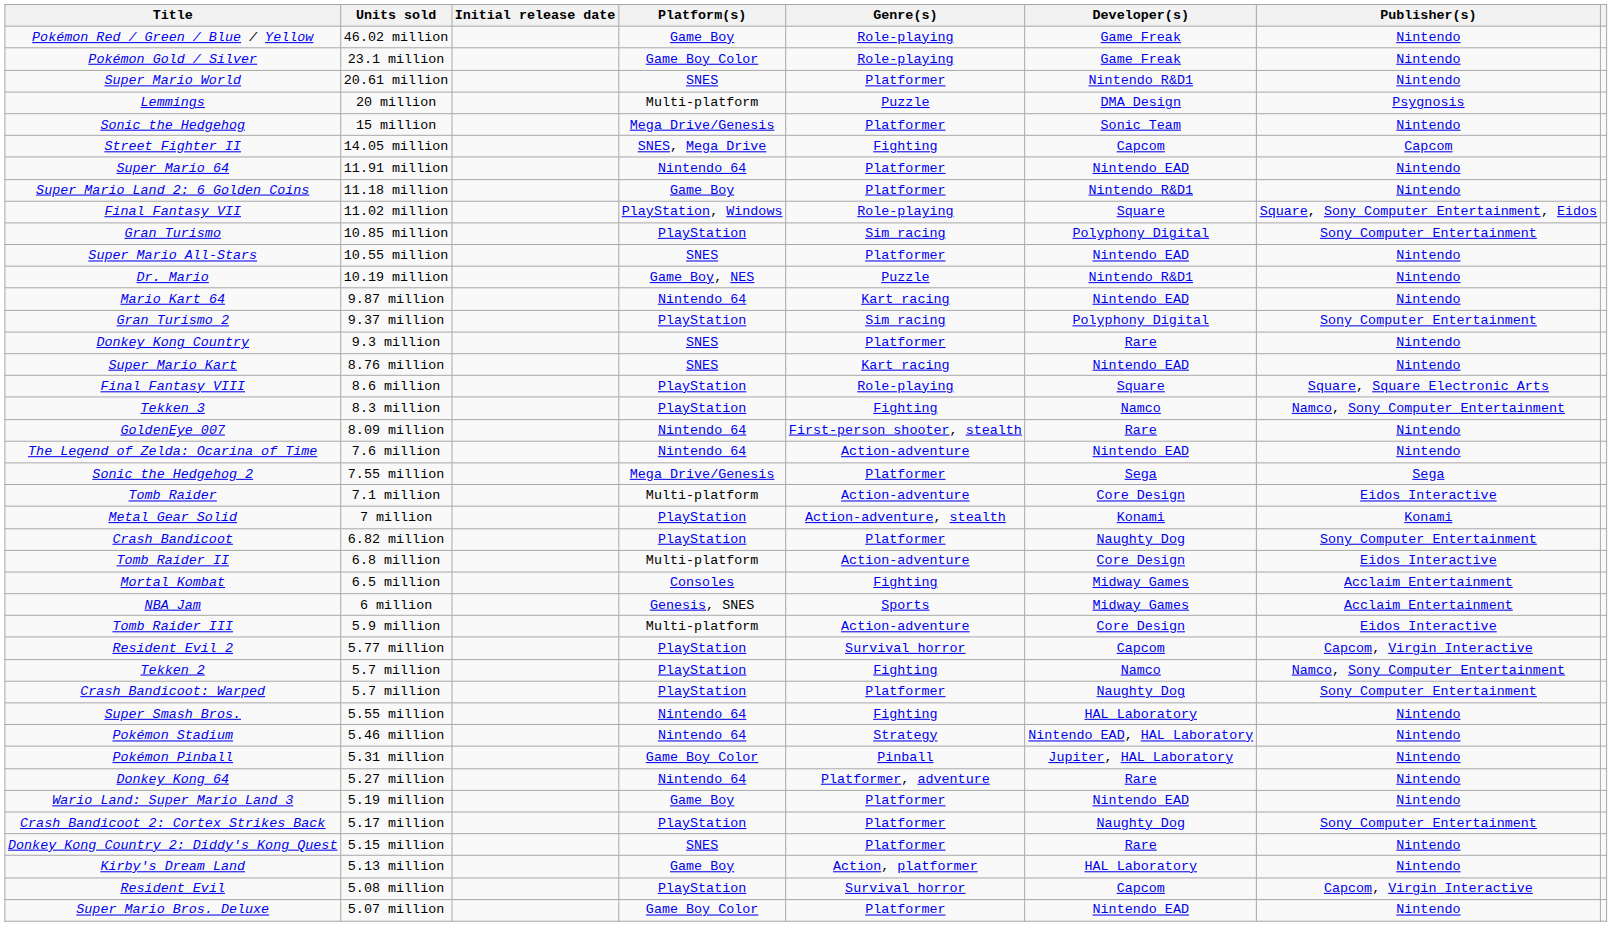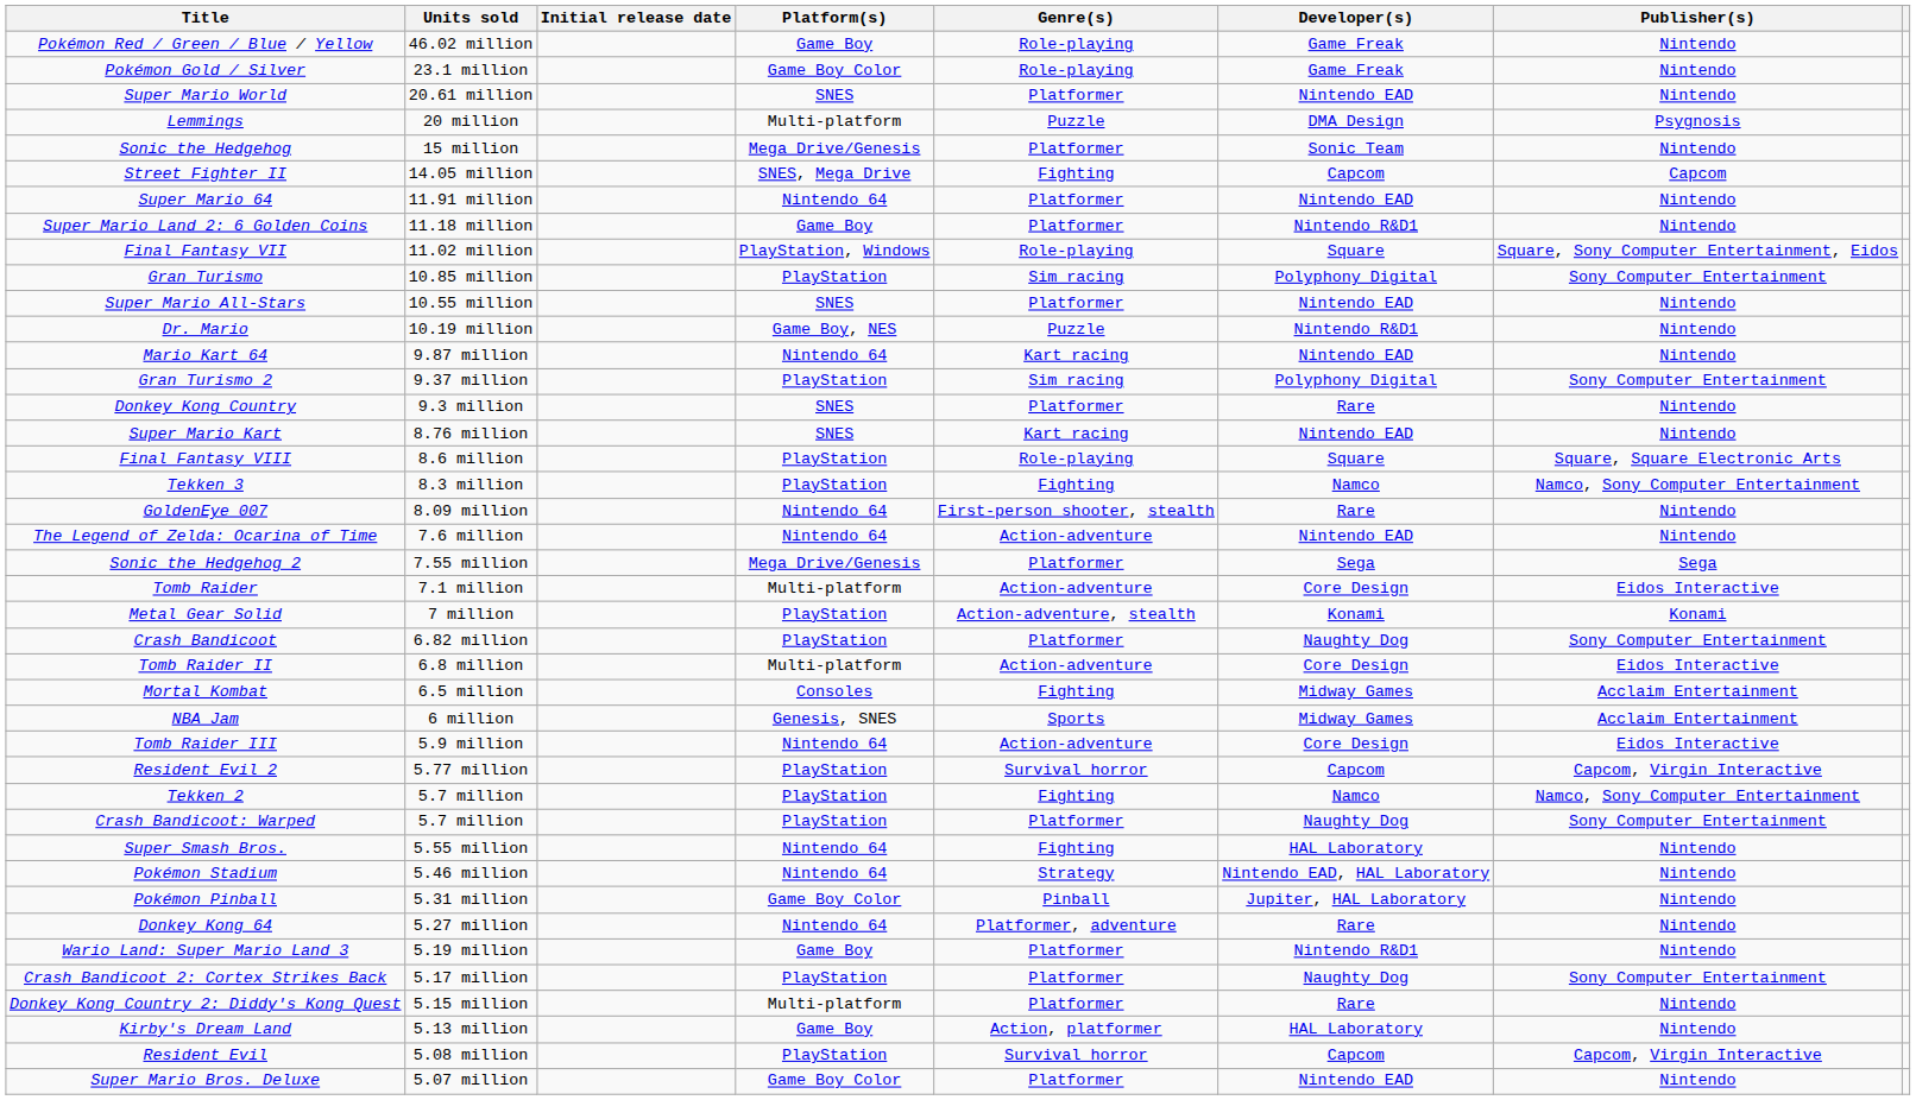 <table class="wikitable sortable static-row-numbers" style="margin:auto; margin:auto; text-align:center">
 <tr class=static-row-header>
 <th scope="col">Title</th>
 <th scope="col">Units sold</th>
 <th scope="col">Initial release date</th>
 <th scope="col">Platform(s)</th>
 <th scope="col">Genre(s)</th>
 <th scope="col">Developer(s)</th>
 <th scope="col">Publisher(s)</th>
 <th class="unsortable"></th>
 </tr>
 <tr>
 <td><em><a href='#'>Pokémon Red / Green / Blue</a> / <a href='#'>Yellow</a></em></td>
 <td>46.02 million</td>
 <td></td>
 <td><a href='#'>Game Boy</a></td>
 <td><a href='#'>Role-playing</a></td>
 <td><a href='#'>Game Freak</a></td>
 <td><a href='#'>Nintendo</a></td>
 <td align="center"></td>
 </tr>
 <tr>
 <td><em><a href='#'>Pokémon Gold / Silver</a></em></td>
 <td>23.1 million</td>
 <td></td>
 <td><a href='#'>Game Boy Color</a></td>
 <td><a href='#'>Role-playing</a></td>
 <td><a href='#'>Game Freak</a></td>
 <td><a href='#'>Nintendo</a></td>
 <td align="center"></td>
 </tr>
 <tr>
 <td><em><a href='#'>Super Mario World</a></em></td>
 <td>20.61 million</td>
 <td></td>
 <td><a href='#'>SNES</a></td>
 <td><a href='#'>Platformer</a></td>
-<td><a href='#'>Nintendo R&D1</a></td>
+<td><a href='#'>Nintendo EAD</a></td>
 <td><a href='#'>Nintendo</a></td>
 <td align="center"></td>
 </tr>
 <tr>
 <td><em><a href='#'>Lemmings</a></em></td>
 <td>20 million</td>
 <td></td>
 <td>Multi-platform</td>
 <td><a href='#'>Puzzle</a></td>
 <td><a href='#'>DMA Design</a></td>
 <td><a href='#'>Psygnosis</a></td>
 <td align="center"></td>
 </tr>
 <tr>
 <td><em><a href='#'>Sonic the Hedgehog</a></em></td>
 <td>15 million</td>
 <td></td>
 <td><a href='#'>Mega Drive/Genesis</a></td>
 <td><a href='#'>Platformer</a></td>
 <td><a href='#'>Sonic Team</a></td>
 <td><a href='#'>Nintendo</a></td>
 <td align="center"></td>
 </tr>
 <tr>
 <td><em><a href='#'>Street Fighter II</a></em></td>
 <td>14.05 million</td>
 <td></td>
 <td><a href='#'>SNES</a>, <a href='#'>Mega Drive</a></td>
 <td><a href='#'>Fighting</a></td>
 <td><a href='#'>Capcom</a></td>
 <td><a href='#'>Capcom</a></td>
 <td align="center"></td>
 </tr>
 <tr>
 <td><em><a href='#'>Super Mario 64</a></em></td>
 <td>11.91 million</td>
 <td></td>
 <td><a href='#'>Nintendo 64</a></td>
 <td><a href='#'>Platformer</a></td>
 <td><a href='#'>Nintendo EAD</a></td>
 <td><a href='#'>Nintendo</a></td>
 <td align="center"></td>
 </tr>
 <tr>
 <td><em><a href='#'>Super Mario Land 2: 6 Golden Coins</a></em></td>
 <td>11.18 million</td>
 <td></td>
 <td><a href='#'>Game Boy</a></td>
 <td><a href='#'>Platformer</a></td>
 <td><a href='#'>Nintendo R&D1</a></td>
 <td><a href='#'>Nintendo</a></td>
 <td align="center"></td>
 </tr>
 <tr>
 <td><em><a href='#'>Final Fantasy VII</a></em></td>
 <td>11.02 million</td>
 <td></td>
 <td><a href='#'>PlayStation</a>, <a href='#'>Windows</a></td>
 <td><a href='#'>Role-playing</a></td>
 <td><a href='#'>Square</a></td>
 <td><a href='#'>Square</a>, <a href='#'>Sony Computer Entertainment</a>, <a href='#'>Eidos</a></td>
 <td align="center"></td>
 </tr>
 <tr>
 <td><em><a href='#'>Gran Turismo</a></em></td>
 <td>10.85 million</td>
 <td></td>
 <td><a href='#'>PlayStation</a></td>
 <td><a href='#'>Sim racing</a></td>
 <td><a href='#'>Polyphony Digital</a></td>
 <td><a href='#'>Sony Computer Entertainment</a></td>
 <td align="center"></td>
 </tr>
 <tr>
 <td><em><a href='#'>Super Mario All-Stars</a></em></td>
 <td>10.55 million</td>
 <td></td>
 <td><a href='#'>SNES</a></td>
 <td><a href='#'>Platformer</a></td>
 <td><a href='#'>Nintendo EAD</a></td>
 <td><a href='#'>Nintendo</a></td>
 <td align="center"></td>
 </tr>
 <tr>
 <td><em><a href='#'>Dr. Mario</a></em></td>
 <td>10.19 million</td>
 <td></td>
 <td><a href='#'>Game Boy</a>, <a href='#'>NES</a></td>
 <td><a href='#'>Puzzle</a></td>
 <td><a href='#'>Nintendo R&D1</a></td>
 <td><a href='#'>Nintendo</a></td>
 <td align="center"></td>
 </tr>
 <tr>
 <td><em><a href='#'>Mario Kart 64</a></em></td>
 <td>9.87 million</td>
 <td></td>
 <td><a href='#'>Nintendo 64</a></td>
 <td><a href='#'>Kart racing</a></td>
 <td><a href='#'>Nintendo EAD</a></td>
 <td><a href='#'>Nintendo</a></td>
 <td align="center"></td>
 </tr>
 <tr>
 <td><em><a href='#'>Gran Turismo 2</a></em></td>
 <td>9.37 million</td>
 <td></td>
 <td><a href='#'>PlayStation</a></td>
 <td><a href='#'>Sim racing</a></td>
 <td><a href='#'>Polyphony Digital</a></td>
 <td><a href='#'>Sony Computer Entertainment</a></td>
 <td align="center"></td>
 </tr>
 <tr>
 <td><em><a href='#'>Donkey Kong Country</a></em></td>
 <td>9.3 million</td>
 <td></td>
 <td><a href='#'>SNES</a></td>
 <td><a href='#'>Platformer</a></td>
 <td><a href='#'>Rare</a></td>
 <td><a href='#'>Nintendo</a></td>
 <td align="center"></td>
 </tr>
 <tr>
 <td><em><a href='#'>Super Mario Kart</a></em></td>
 <td>8.76 million</td>
 <td></td>
 <td><a href='#'>SNES</a></td>
 <td><a href='#'>Kart racing</a></td>
 <td><a href='#'>Nintendo EAD</a></td>
 <td><a href='#'>Nintendo</a></td>
 <td align="center"></td>
 </tr>
 <tr>
 <td><em><a href='#'>Final Fantasy VIII</a></em></td>
 <td>8.6 million</td>
 <td></td>
 <td><a href='#'>PlayStation</a></td>
 <td><a href='#'>Role-playing</a></td>
 <td><a href='#'>Square</a></td>
 <td><a href='#'>Square</a>, <a href='#'>Square Electronic Arts</a></td>
 <td align="center"></td>
 </tr>
 <tr>
 <td><em><a href='#'>Tekken 3</a></em></td>
 <td>8.3 million</td>
 <td></td>
 <td><a href='#'>PlayStation</a></td>
 <td><a href='#'>Fighting</a></td>
 <td><a href='#'>Namco</a></td>
 <td><a href='#'>Namco</a>, <a href='#'>Sony Computer Entertainment</a></td>
 <td align="center"></td>
 </tr>
 <tr>
 <td><em><a href='#'>GoldenEye 007</a></em></td>
 <td>8.09 million</td>
 <td></td>
 <td><a href='#'>Nintendo 64</a></td>
 <td><a href='#'>First-person shooter</a>, <a href='#'>stealth</a></td>
 <td><a href='#'>Rare</a></td>
 <td><a href='#'>Nintendo</a></td>
 <td align="center"></td>
 </tr>
 <tr>
 <td><em><a href='#'>The Legend of Zelda: Ocarina of Time</a></em></td>
 <td>7.6 million</td>
 <td></td>
 <td><a href='#'>Nintendo 64</a></td>
 <td><a href='#'>Action-adventure</a></td>
 <td><a href='#'>Nintendo EAD</a></td>
 <td><a href='#'>Nintendo</a></td>
 <td align="center"></td>
 </tr>
 <tr>
 <td><em><a href='#'>Sonic the Hedgehog 2</a></em></td>
 <td>7.55 million</td>
 <td></td>
 <td><a href='#'>Mega Drive/Genesis</a></td>
 <td><a href='#'>Platformer</a></td>
 <td><a href='#'>Sega</a></td>
 <td><a href='#'>Sega</a></td>
 <td align="center"></td>
 </tr>
 <tr>
 <td><em><a href='#'>Tomb Raider</a></em></td>
 <td>7.1 million</td>
 <td></td>
 <td>Multi-platform</td>
 <td><a href='#'>Action-adventure</a></td>
 <td><a href='#'>Core Design</a></td>
 <td><a href='#'>Eidos Interactive</a></td>
 <td align="center"></td>
 </tr>
 <tr>
 <td><em><a href='#'>Metal Gear Solid</a></em></td>
 <td>7 million</td>
 <td></td>
 <td><a href='#'>PlayStation</a></td>
 <td><a href='#'>Action-adventure</a>, <a href='#'>stealth</a></td>
 <td><a href='#'>Konami</a></td>
 <td><a href='#'>Konami</a></td>
 <td align="center"></td>
 </tr>
 <tr>
 <td><em><a href='#'>Crash Bandicoot</a></em></td>
 <td>6.82 million</td>
 <td></td>
 <td><a href='#'>PlayStation</a></td>
 <td><a href='#'>Platformer</a></td>
 <td><a href='#'>Naughty Dog</a></td>
 <td><a href='#'>Sony Computer Entertainment</a></td>
 <td align="center"></td>
 </tr>
 <tr>
 <td><em><a href='#'>Tomb Raider II</a></em></td>
 <td>6.8 million</td>
 <td></td>
 <td>Multi-platform</td>
 <td><a href='#'>Action-adventure</a></td>
 <td><a href='#'>Core Design</a></td>
 <td><a href='#'>Eidos Interactive</a></td>
 <td align="center"></td>
 </tr>
 <tr>
 <td><em><a href='#'>Mortal Kombat</a></em></td>
 <td>6.5 million</td>
 <td></td>
 <td><a href='#'>Consoles</a></td>
 <td><a href='#'>Fighting</a></td>
 <td><a href='#'>Midway Games</a></td>
 <td><a href='#'>Acclaim Entertainment</a></td>
 <td align="center"></td>
 </tr>
 <tr>
 <td><em><a href='#'>NBA Jam</a></em></td>
 <td>6 million</td>
 <td></td>
 <td><a href='#'>Genesis</a>, SNES</td>
 <td><a href='#'>Sports</a></td>
 <td><a href='#'>Midway Games</a></td>
 <td><a href='#'>Acclaim Entertainment</a></td>
 <td align="center"></td>
 </tr>
 <tr>
 <td><em><a href='#'>Tomb Raider III</a></em></td>
 <td>5.9 million</td>
 <td></td>
-<td>Multi-platform</td>
+<td><a href='#'>Nintendo 64</a></td>
 <td><a href='#'>Action-adventure</a></td>
 <td><a href='#'>Core Design</a></td>
 <td><a href='#'>Eidos Interactive</a></td>
 <td align="center"></td>
 </tr>
 <tr>
 <td><em><a href='#'>Resident Evil 2</a></em></td>
 <td>5.77 million</td>
 <td></td>
 <td><a href='#'>PlayStation</a></td>
 <td><a href='#'>Survival horror</a></td>
 <td><a href='#'>Capcom</a></td>
 <td><a href='#'>Capcom</a>, <a href='#'>Virgin Interactive</a></td>
 <td align="center"></td>
 </tr>
 <tr>
 <td><em><a href='#'>Tekken 2</a></em></td>
 <td>5.7 million</td>
 <td></td>
 <td><a href='#'>PlayStation</a></td>
 <td><a href='#'>Fighting</a></td>
 <td><a href='#'>Namco</a></td>
 <td><a href='#'>Namco</a>, <a href='#'>Sony Computer Entertainment</a></td>
 <td align="center"></td>
 </tr>
 <tr>
 <td><em><a href='#'>Crash Bandicoot: Warped</a></em></td>
 <td>5.7 million</td>
 <td></td>
 <td><a href='#'>PlayStation</a></td>
 <td><a href='#'>Platformer</a></td>
 <td><a href='#'>Naughty Dog</a></td>
 <td><a href='#'>Sony Computer Entertainment</a></td>
 <td align="center"></td>
 </tr>
 <tr>
 <td><em><a href='#'>Super Smash Bros.</a></em></td>
 <td>5.55 million</td>
 <td></td>
 <td><a href='#'>Nintendo 64</a></td>
 <td><a href='#'>Fighting</a></td>
 <td><a href='#'>HAL Laboratory</a></td>
 <td><a href='#'>Nintendo</a></td>
 <td align="center"></td>
 </tr>
 <tr>
 <td><em><a href='#'>Pokémon Stadium</a></em></td>
 <td>5.46 million</td>
 <td></td>
 <td><a href='#'>Nintendo 64</a></td>
 <td><a href='#'>Strategy</a></td>
 <td><a href='#'>Nintendo EAD</a>, <a href='#'>HAL Laboratory</a></td>
 <td><a href='#'>Nintendo</a></td>
 <td align="center"></td>
 </tr>
 <tr>
 <td><em><a href='#'>Pokémon Pinball</a></em></td>
 <td>5.31 million</td>
 <td></td>
 <td><a href='#'>Game Boy Color</a></td>
 <td><a href='#'>Pinball</a></td>
 <td><a href='#'>Jupiter</a>, <a href='#'>HAL Laboratory</a></td>
 <td><a href='#'>Nintendo</a></td>
 <td align="center"></td>
 </tr>
 <tr>
 <td><em><a href='#'>Donkey Kong 64</a></em></td>
 <td>5.27 million</td>
 <td></td>
 <td><a href='#'>Nintendo 64</a></td>
 <td><a href='#'>Platformer</a>, <a href='#'>adventure</a></td>
 <td><a href='#'>Rare</a></td>
 <td><a href='#'>Nintendo</a></td>
 <td align="center"></td>
 </tr>
 <tr>
 <td><em><a href='#'>Wario Land: Super Mario Land 3</a></em></td>
 <td>5.19 million</td>
 <td></td>
 <td><a href='#'>Game Boy</a></td>
 <td><a href='#'>Platformer</a></td>
-<td><a href='#'>Nintendo EAD</a></td>
+<td><a href='#'>Nintendo R&D1</a></td>
 <td><a href='#'>Nintendo</a></td>
 <td align="center"></td>
 </tr>
 <tr>
 <td><em><a href='#'>Crash Bandicoot 2: Cortex Strikes Back</a></em></td>
 <td>5.17 million</td>
 <td></td>
 <td><a href='#'>PlayStation</a></td>
 <td><a href='#'>Platformer</a></td>
 <td><a href='#'>Naughty Dog</a></td>
 <td><a href='#'>Sony Computer Entertainment</a></td>
 <td align="center"></td>
 </tr>
 <tr>
 <td><em><a href='#'>Donkey Kong Country 2: Diddy's Kong Quest</a></em></td>
 <td>5.15 million</td>
 <td></td>
-<td><a href='#'>SNES</a></td>
+<td>Multi-platform</td>
 <td><a href='#'>Platformer</a></td>
 <td><a href='#'>Rare</a></td>
 <td><a href='#'>Nintendo</a></td>
 <td align="center"></td>
 </tr>
 <tr>
 <td><em><a href='#'>Kirby's Dream Land</a></em></td>
 <td>5.13 million</td>
 <td></td>
 <td><a href='#'>Game Boy</a></td>
 <td><a href='#'>Action</a>, <a href='#'>platformer</a></td>
 <td><a href='#'>HAL Laboratory</a></td>
 <td><a href='#'>Nintendo</a></td>
 <td align="center"></td>
 </tr>
 <tr>
 <td><em><a href='#'>Resident Evil</a></em></td>
 <td>5.08 million</td>
 <td></td>
 <td><a href='#'>PlayStation</a></td>
 <td><a href='#'>Survival horror</a></td>
 <td><a href='#'>Capcom</a></td>
 <td><a href='#'>Capcom</a>, <a href='#'>Virgin Interactive</a></td>
 <td align="center"></td>
 </tr>
 <tr>
 <td><em><a href='#'>Super Mario Bros. Deluxe</a></em></td>
 <td>5.07 million</td>
 <td></td>
 <td><a href='#'>Game Boy Color</a></td>
 <td><a href='#'>Platformer</a></td>
 <td><a href='#'>Nintendo EAD</a></td>
 <td><a href='#'>Nintendo</a></td>
 <td align="center"></td>
 </tr>
 </table>
